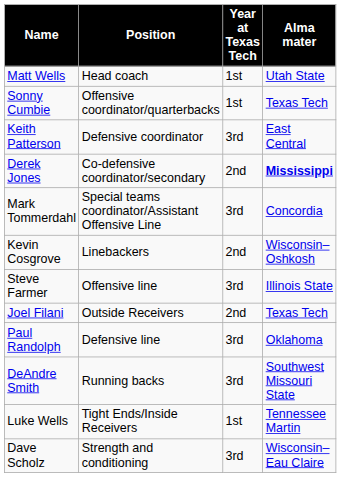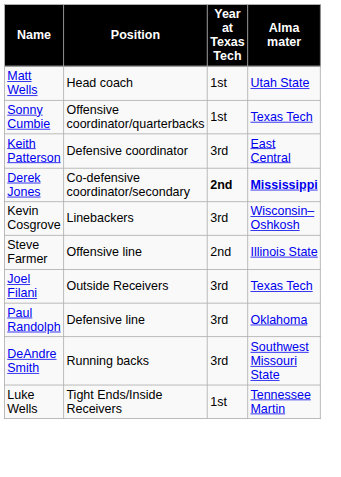 <table class="wikitable" style="width:62%">
 <tr>
 <th style="background:black; color:white">Name</th>
 <th style="background:black; color:white">Position</th>
 <th style="background:black; color:white">Year at Texas Tech</th>
 <th style="background:black; color:white">Alma mater</th>
 </tr>
 <tr>
 <td><a href='#'>Matt Wells</a></td>
 <td>Head coach</td>
 <td>1st</td>
 <td><a href='#'>Utah State</a></td>
 </tr>
 <tr>
 <td><a href='#'>Sonny Cumbie</a></td>
 <td>Offensive coordinator/quarterbacks</td>
 <td>1st</td>
 <td><a href='#'>Texas Tech</a></td>
 </tr>
 <tr>
 <td><a href='#'>Keith Patterson</a></td>
 <td>Defensive coordinator</td>
 <td>3rd</td>
 <td><a href='#'>East Central</a></td>
 </tr>
 <tr>
 <td><a href='#'>Derek Jones</a></td>
 <td>Co-defensive coordinator/secondary</td>
-<td>2nd</td>
+<td><strong>2nd</strong></td>
 <td><strong><a href='#'>Mississippi</a></strong></td>
-</tr>
-<tr>
-<td>Mark Tommerdahl</td>
-<td>Special teams coordinator/Assistant Offensive Line</td>
-<td>3rd</td>
-<td><a href='#'>Concordia</a></td>
 </tr>
 <tr>
 <td>Kevin Cosgrove</td>
 <td>Linebackers</td>
-<td>2nd</td>
+<td>3rd</td>
 <td><a href='#'>Wisconsin–Oshkosh</a></td>
 </tr>
 <tr>
 <td>Steve Farmer</td>
 <td>Offensive line</td>
-<td>3rd</td>
+<td>2nd</td>
 <td><a href='#'>Illinois State</a></td>
 </tr>
 <tr>
 <td><a href='#'>Joel Filani</a></td>
 <td>Outside Receivers</td>
-<td>2nd</td>
+<td>3rd</td>
 <td><a href='#'>Texas Tech</a></td>
 </tr>
 <tr>
 <td><a href='#'>Paul Randolph</a></td>
 <td>Defensive line</td>
 <td>3rd</td>
 <td><a href='#'>Oklahoma</a></td>
 </tr>
 <tr>
 <td><a href='#'>DeAndre Smith</a></td>
 <td>Running backs</td>
 <td>3rd</td>
 <td><a href='#'>Southwest Missouri State</a></td>
 </tr>
 <tr>
 <td>Luke Wells</td>
 <td>Tight Ends/Inside Receivers</td>
 <td>1st</td>
 <td><a href='#'>Tennessee Martin</a></td>
 </tr>
-<tr>
-<td>Dave Scholz</td>
-<td>Strength and conditioning</td>
-<td>3rd</td>
-<td><a href='#'>Wisconsin–Eau Claire</a></td>
-</tr>
 </table>
